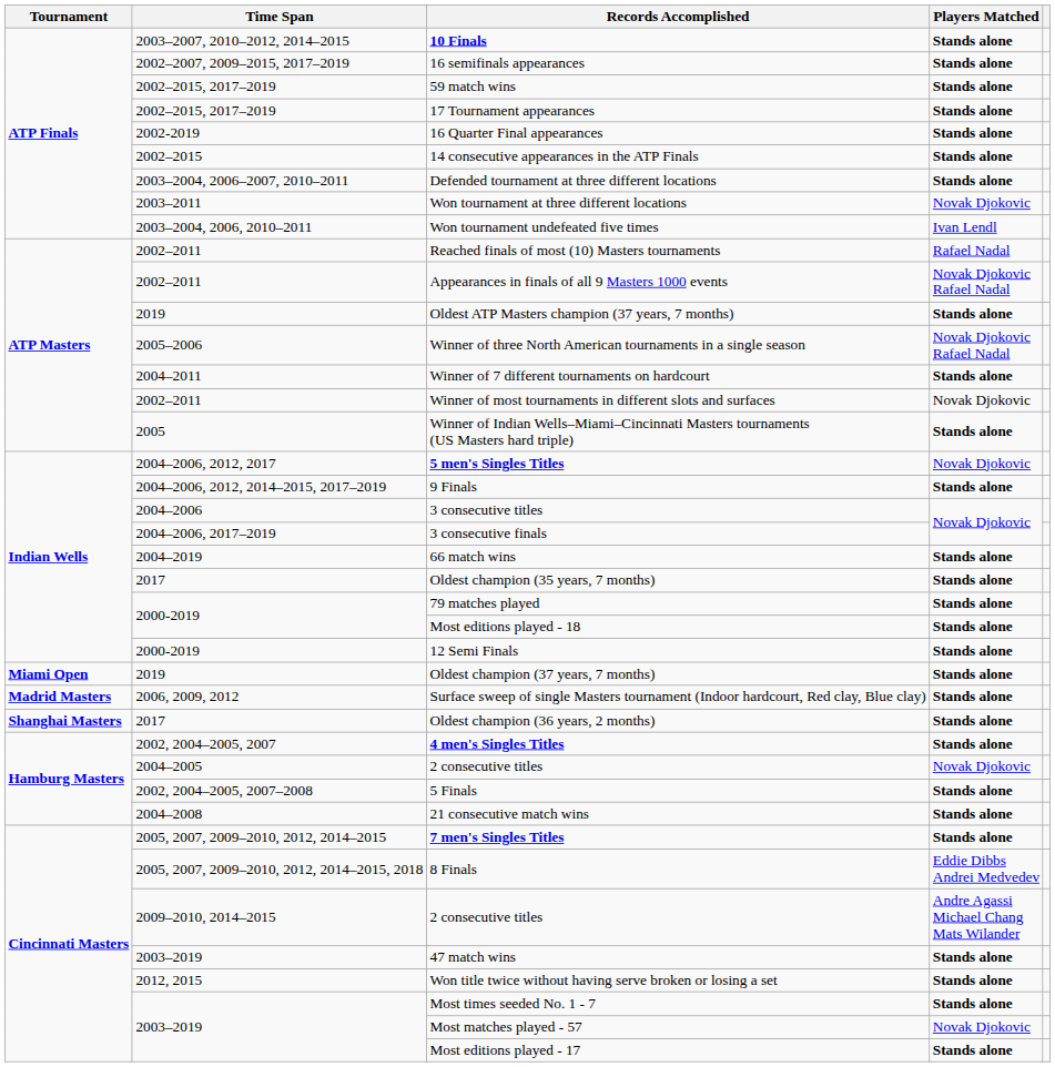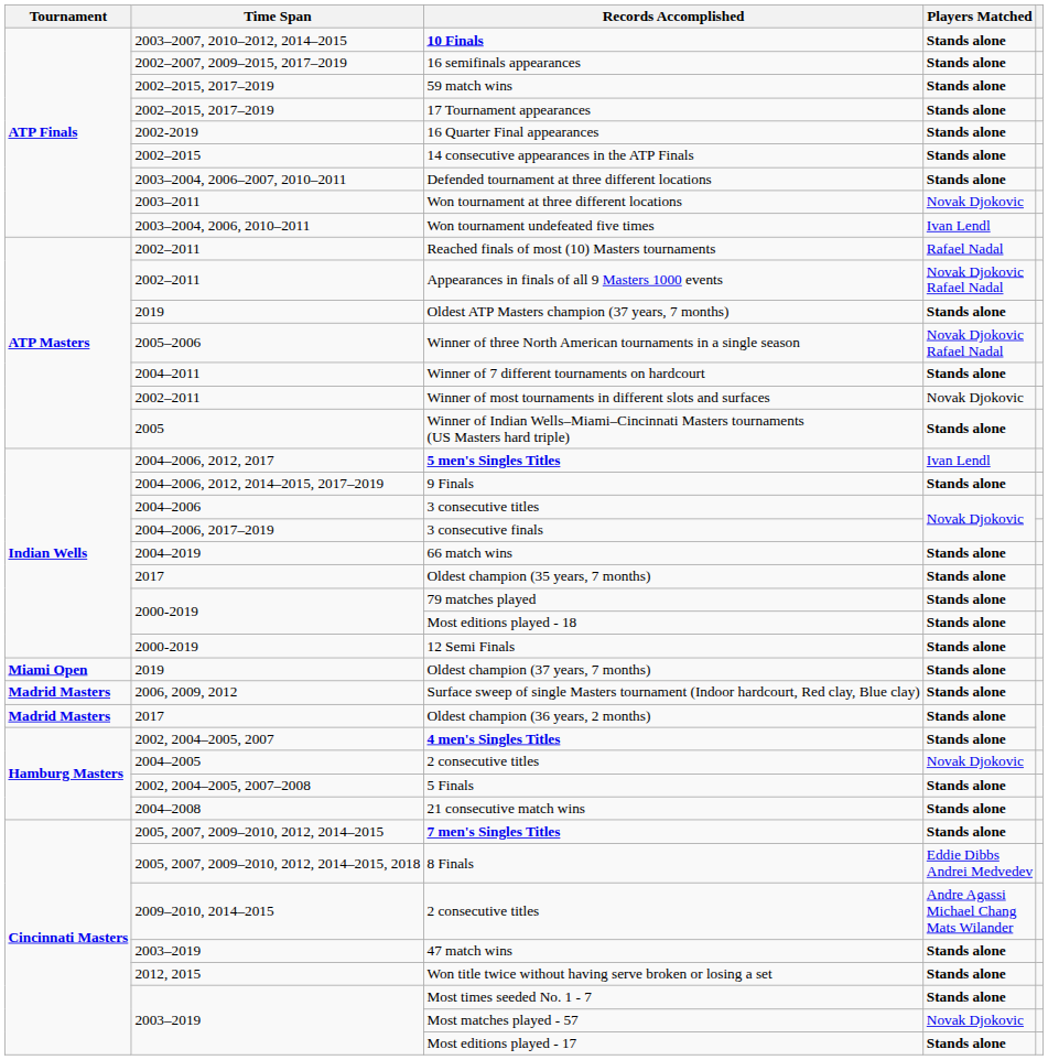 <table class="wikitable">
 <tr>
 <th>Tournament</th>
 <th>Time Span</th>
 <th>Records Accomplished</th>
 <th>Players Matched</th>
 <th></th>
 </tr>
 <tr>
 <td rowspan="9"><strong><a href='#'>ATP Finals</a></strong></td>
 <td>2003–2007, 2010–2012, 2014–2015</td>
 <td><strong><a href='#'>10 Finals</a></strong></td>
 <td><strong>Stands alone</strong></td>
 <td></td>
 </tr>
 <tr>
 <td>2002–2007, 2009–2015, 2017–2019</td>
 <td>16 semifinals appearances</td>
 <td><strong>Stands alone</strong></td>
 <td></td>
 </tr>
 <tr>
 <td>2002–2015, 2017–2019</td>
 <td>59 match wins</td>
 <td><strong>Stands alone</strong></td>
 <td></td>
 </tr>
 <tr>
 <td>2002–2015, 2017–2019</td>
 <td>17 Tournament appearances</td>
 <td><strong>Stands alone</strong></td>
 <td></td>
 </tr>
 <tr>
 <td>2002-2019</td>
 <td>16 Quarter Final appearances</td>
 <td><strong>Stands alone</strong></td>
 <td></td>
 </tr>
 <tr>
 <td>2002–2015</td>
 <td>14 consecutive appearances in the ATP Finals</td>
 <td><strong>Stands alone</strong></td>
 <td></td>
 </tr>
 <tr>
 <td>2003–2004, 2006–2007, 2010–2011</td>
 <td>Defended tournament at three different locations</td>
 <td><strong>Stands alone</strong></td>
 <td></td>
 </tr>
 <tr>
 <td>2003–2011</td>
 <td>Won tournament at three different locations</td>
 <td><a href='#'>Novak Djokovic</a></td>
 <td></td>
 </tr>
 <tr>
 <td>2003–2004, 2006, 2010–2011</td>
 <td>Won tournament undefeated five times</td>
 <td><a href='#'>Ivan Lendl</a></td>
 <td></td>
 </tr>
 <tr>
 <td rowspan="7"><a href='#'><strong>ATP Masters </strong></a></td>
 <td>2002–2011</td>
 <td>Reached finals of most (10) Masters tournaments</td>
 <td><a href='#'>Rafael Nadal</a></td>
 </tr>
 <tr>
 <td>2002–2011</td>
 <td>Appearances in finals of all 9 <a href='#'>Masters 1000</a> events</td>
 <td><a href='#'>Novak Djokovic</a><br><a href='#'>Rafael Nadal</a></td>
 <td><br></td>
 </tr>
 <tr>
 <td>2019</td>
 <td>Oldest ATP Masters champion (37 years, 7 months)</td>
 <td><strong>Stands alone</strong></td>
 <td></td>
 </tr>
 <tr>
 <td>2005–2006</td>
 <td>Winner of three North American tournaments in a single season</td>
 <td><a href='#'>Novak Djokovic</a><br><a href='#'>Rafael Nadal</a></td>
 <td></td>
 </tr>
 <tr>
 <td>2004–2011</td>
 <td>Winner of 7 different tournaments on hardcourt</td>
 <td><strong>Stands alone</strong></td>
 <td></td>
 </tr>
 <tr>
 <td>2002–2011</td>
 <td>Winner of most tournaments in different slots and surfaces</td>
 <td>Novak Djokovic</td>
 <td></td>
 </tr>
 <tr>
 <td>2005</td>
 <td>Winner of Indian Wells–Miami–Cincinnati Masters tournaments<br>(US Masters hard triple)</td>
 <td><strong>Stands alone</strong></td>
 </tr>
 <tr>
 <td rowspan="9"><a href='#'><strong>Indian Wells</strong></a></td>
 <td>2004–2006, 2012, 2017</td>
 <td><a href='#'><strong>5 men's Singles Titles</strong></a></td>
-<td><a href='#'>Novak Djokovic</a></td>
+<td><a href='#'>Ivan Lendl</a></td>
 <td></td>
 </tr>
 <tr>
 <td>2004–2006, 2012, 2014–2015, 2017–2019</td>
 <td>9 Finals</td>
 <td><strong>Stands alone</strong></td>
 <td></td>
 </tr>
 <tr>
 <td>2004–2006</td>
 <td>3 consecutive titles</td>
 <td rowspan="2"><a href='#'>Novak Djokovic</a></td>
 <td></td>
 </tr>
 <tr>
 <td>2004–2006, 2017–2019</td>
 <td>3 consecutive finals</td>
 <td></td>
 </tr>
 <tr>
 <td>2004–2019</td>
 <td>66 match wins</td>
 <td><strong>Stands alone</strong></td>
 <td></td>
 </tr>
 <tr>
 <td>2017</td>
 <td>Oldest champion (35 years, 7 months)</td>
 <td><strong>Stands alone</strong></td>
 <td></td>
 </tr>
 <tr>
 <td rowspan="2">2000-2019</td>
 <td>79 matches played</td>
 <td><strong>Stands alone</strong></td>
 <td></td>
 </tr>
 <tr>
 <td>Most editions played - 18</td>
 <td><strong>Stands alone</strong></td>
 <td></td>
 </tr>
 <tr>
 <td>2000-2019</td>
 <td>12 Semi Finals</td>
 <td><strong>Stands alone</strong></td>
 <td></td>
 </tr>
 <tr>
 <td><a href='#'><strong>Miami Open</strong></a></td>
 <td>2019</td>
 <td>Oldest champion (37 years, 7 months)</td>
 <td><strong>Stands alone</strong></td>
 <td></td>
 </tr>
 <tr>
 <td><a href='#'><strong>Madrid Masters</strong></a></td>
 <td>2006, 2009, 2012</td>
 <td>Surface sweep of single Masters tournament (Indoor hardcourt, Red clay, Blue clay)</td>
 <td><strong>Stands alone</strong></td>
 <td></td>
 </tr>
 <tr>
-<td><a href='#'><strong>Shanghai Masters</strong></a></td>
+<td><a href='#'><strong>Madrid Masters</strong></a></td>
 <td>2017</td>
 <td>Oldest champion (36 years, 2 months)</td>
 <td><strong>Stands alone</strong></td>
 </tr>
 <tr>
 <td rowspan="4"><a href='#'><strong>Hamburg Masters</strong></a></td>
 <td>2002, 2004–2005, 2007</td>
 <td><strong><a href='#'>4 men's Singles Titles</a></strong></td>
 <td><strong>Stands alone</strong></td>
 </tr>
 <tr>
 <td>2004–2005</td>
 <td>2 consecutive titles</td>
 <td><a href='#'>Novak Djokovic</a></td>
 <td></td>
 </tr>
 <tr>
 <td>2002, 2004–2005, 2007–2008</td>
 <td>5 Finals</td>
 <td><strong>Stands alone</strong></td>
 <td></td>
 </tr>
 <tr>
 <td>2004–2008</td>
 <td>21 consecutive match wins</td>
 <td><strong>Stands alone</strong></td>
 <td></td>
 </tr>
 <tr>
 <td rowspan="8"><strong><a href='#'>Cincinnati Masters</a></strong></td>
 <td>2005, 2007, 2009–2010, 2012, 2014–2015</td>
 <td><strong><a href='#'>7 men's Singles Titles</a></strong></td>
 <td><strong>Stands alone</strong></td>
 <td></td>
 </tr>
 <tr>
 <td>2005, 2007, 2009–2010, 2012, 2014–2015, 2018</td>
 <td>8 Finals</td>
 <td><a href='#'>Eddie Dibbs</a><br><a href='#'>Andrei Medvedev</a></td>
 </tr>
 <tr>
 <td>2009–2010, 2014–2015</td>
 <td>2 consecutive titles</td>
 <td><a href='#'>Andre Agassi</a><br><a href='#'>Michael Chang</a><br><a href='#'>Mats Wilander</a></td>
 <td></td>
 </tr>
 <tr>
 <td>2003–2019</td>
 <td>47 match wins</td>
 <td><strong>Stands alone</strong></td>
 <td></td>
 </tr>
 <tr>
 <td>2012, 2015</td>
 <td>Won title twice without having serve broken or losing a set</td>
 <td><strong>Stands alone</strong></td>
 <td></td>
 </tr>
 <tr>
 <td rowspan="3">2003–2019</td>
 <td>Most times seeded No. 1 - 7</td>
 <td><strong>Stands alone</strong></td>
 <td></td>
 </tr>
 <tr>
 <td>Most matches played - 57</td>
 <td><a href='#'>Novak Djokovic</a></td>
 <td></td>
 </tr>
 <tr>
 <td>Most editions played - 17</td>
 <td><strong>Stands alone</strong></td>
 <td></td>
 </tr>
 </table>
